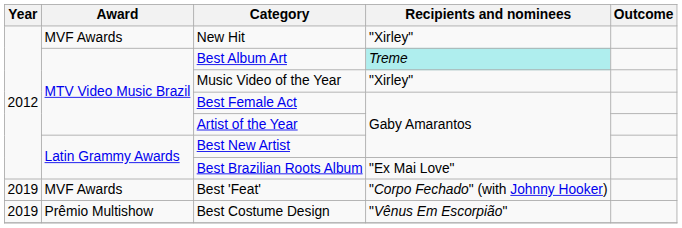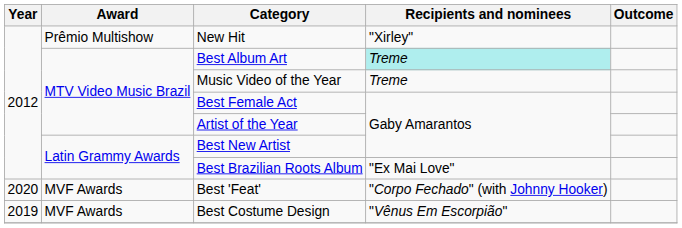 <table class="wikitable">
 <tr>
 <th>Year</th>
 <th>Award</th>
 <th>Category</th>
 <th>Recipients and nominees</th>
 <th>Outcome</th>
 </tr>
 <tr>
 <td rowspan="7">2012</td>
-<td>MVF Awards</td>
+<td>Prêmio Multishow</td>
 <td>New Hit</td>
 <td>"Xirley"</td>
 <td></td>
 </tr>
 <tr>
 <td rowspan="4"><a href='#'>MTV Video Music Brazil</a></td>
 <td><a href='#'>Best Album Art</a></td>
 <td style="background: paleturquoise;"><em>Treme</em></td>
 <td></td>
 </tr>
 <tr>
 <td>Music Video of the Year</td>
-<td>"Xirley"</td>
+<td><em>Treme</em></td>
 <td></td>
 </tr>
 <tr>
 <td><a href='#'>Best Female Act</a></td>
 <td rowspan="3">Gaby Amarantos</td>
 <td></td>
 </tr>
 <tr>
 <td><a href='#'>Artist of the Year</a></td>
 <td></td>
 </tr>
 <tr>
 <td rowspan="2"><a href='#'>Latin Grammy Awards</a></td>
 <td><a href='#'>Best New Artist</a></td>
 <td></td>
 </tr>
 <tr>
 <td><a href='#'>Best Brazilian Roots Album</a></td>
 <td>"Ex Mai Love"</td>
 <td></td>
 </tr>
 <tr>
-<td>2019</td>
+<td>2020</td>
 <td>MVF Awards</td>
 <td>Best 'Feat'</td>
 <td>"<em>Corpo Fechado</em>" (with <a href='#'>Johnny Hooker</a>)</td>
 <td></td>
 </tr>
 <tr>
 <td>2019</td>
-<td>Prêmio Multishow</td>
+<td>MVF Awards</td>
 <td>Best Costume Design</td>
 <td>"<em>Vênus Em Escorpião</em>"</td>
 <td></td>
 </tr>
 <tr>
 </tr>
 </table>
